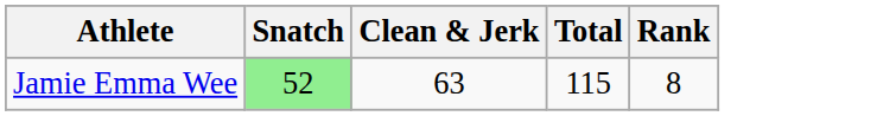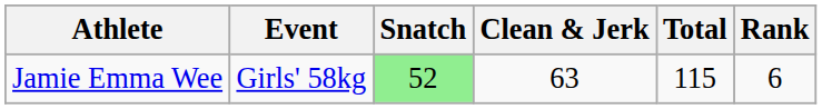 <table class="wikitable" style="font-size:90%">
 <tr>
 <th>Athlete</th>
+<th>Event</th>
 <th>Snatch</th>
 <th>Clean & Jerk</th>
 <th>Total</th>
 <th>Rank</th>
 </tr>
 <tr>
 <td><a href='#'>Jamie Emma Wee</a></td>
+<td><a href='#'>Girls' 58kg</a></td>
 <td align=center style="background: lightgreen;">52</td>
 <td align=center>63</td>
 <td align=center>115</td>
-<td align=center>8</td>
+<td align=center>6</td>
 </tr>
 </table>
